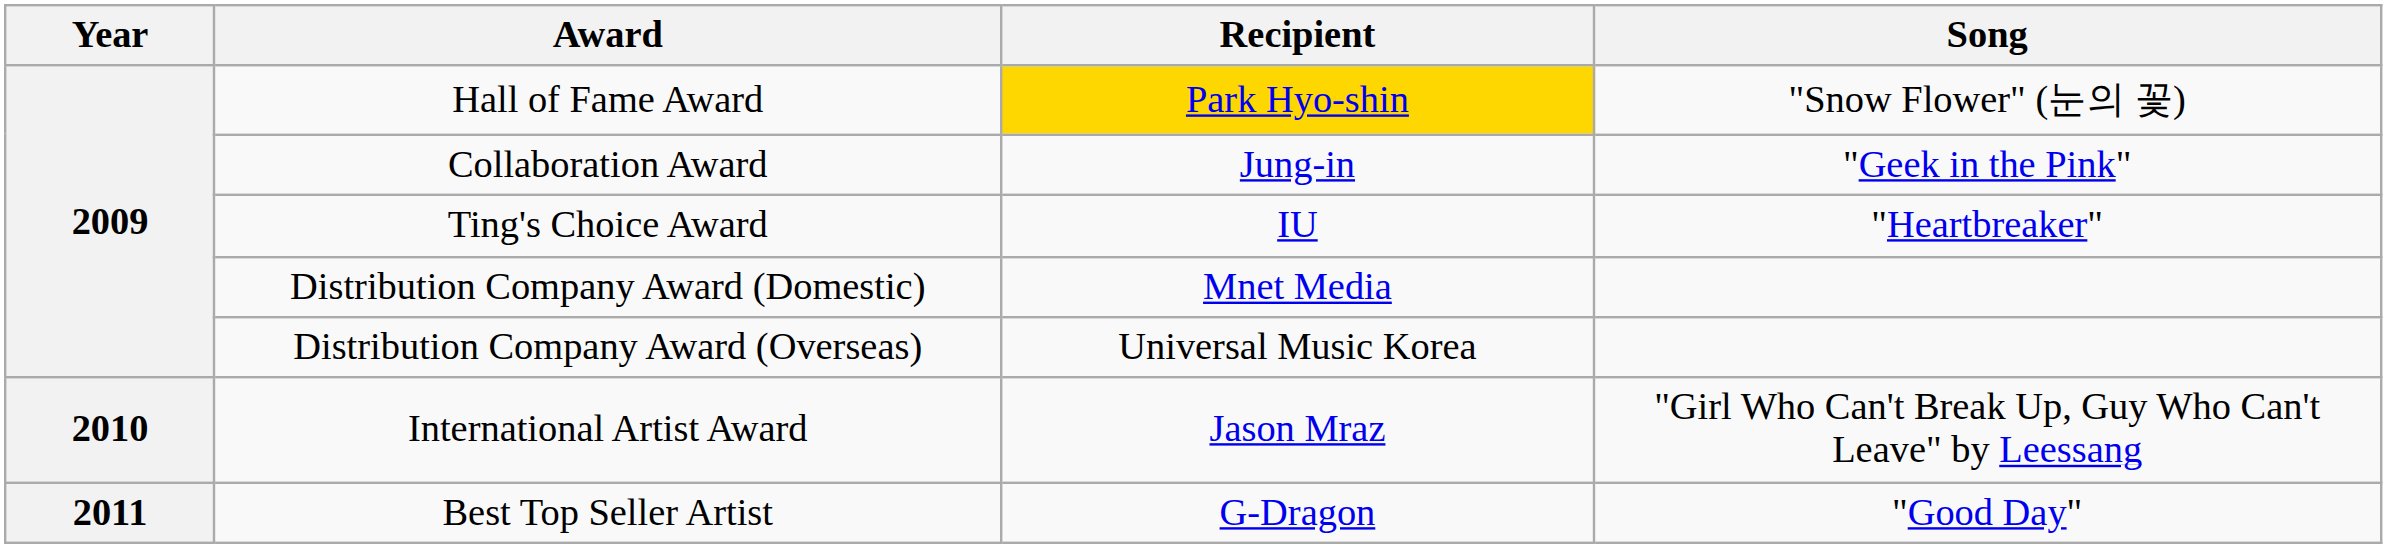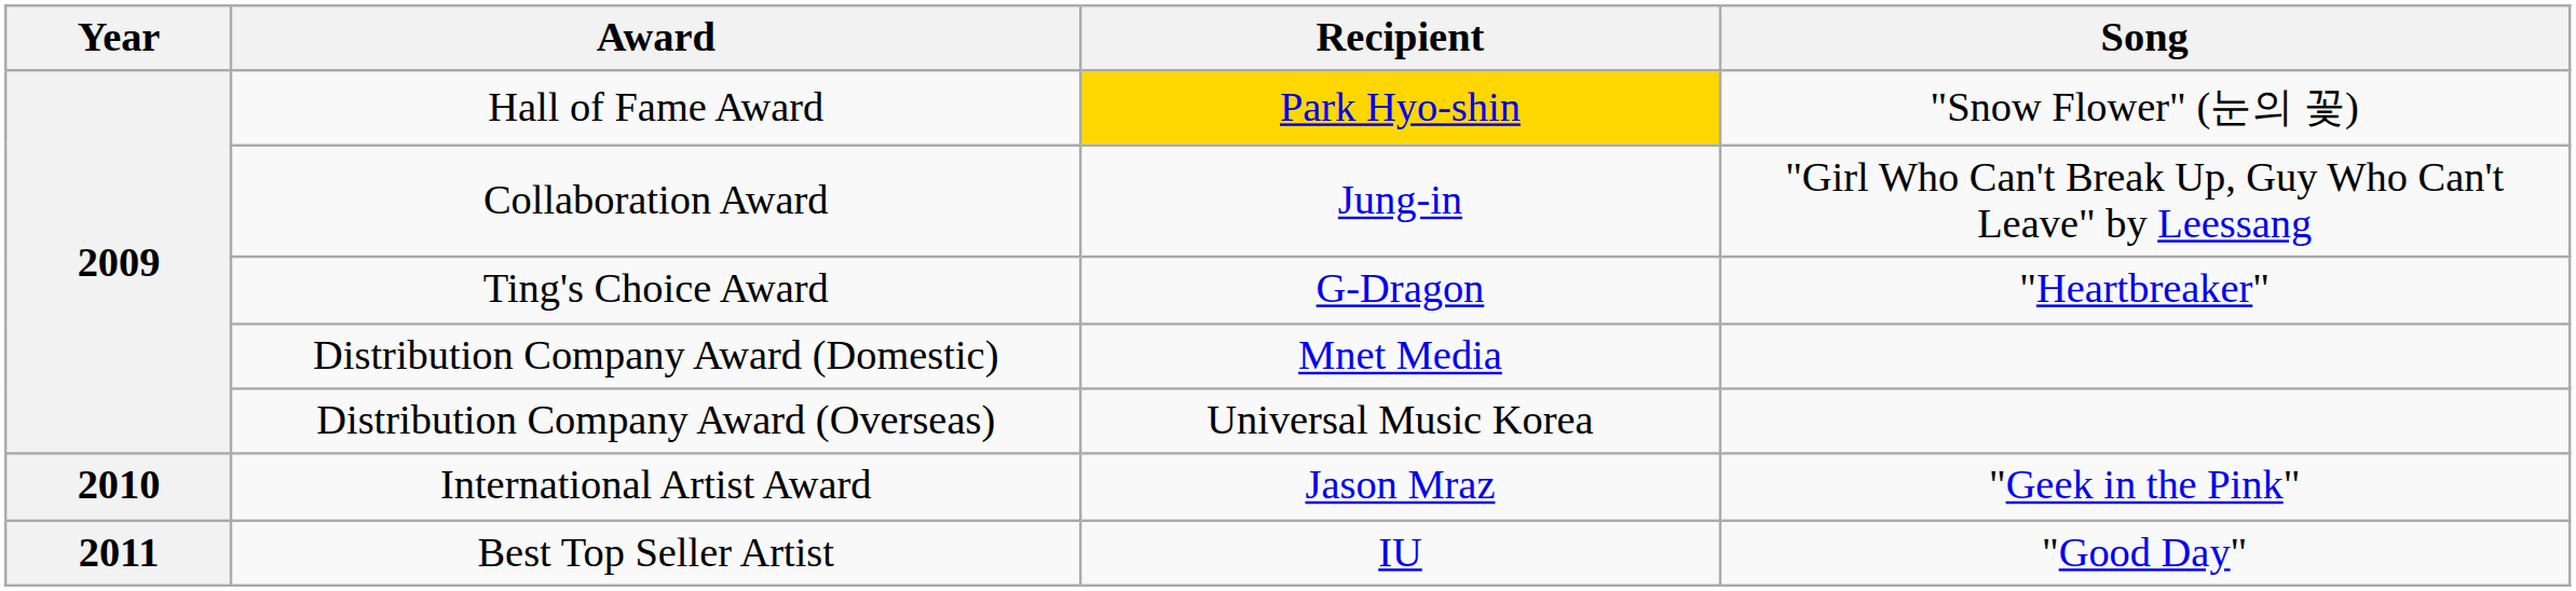 <table class="wikitable plainrowheaders" style="text-align:center;">
 <tr>
 <th style="width:5em;">Year</th>
 <th style="width:20em;">Award</th>
 <th style="width:15em;">Recipient</th>
 <th style="width:20em;">Song</th>
 </tr>
 <tr>
 <th rowspan="5">2009</th>
 <td>Hall of Fame Award</td>
 <td style="background: gold;"><a href='#'>Park Hyo-shin</a></td>
 <td>"Snow Flower" (눈의 꽃)</td>
 </tr>
 <tr>
 <td>Collaboration Award</td>
 <td><a href='#'>Jung-in</a></td>
-<td>"<a href='#'>Geek in the Pink</a>"</td>
+<td>"Girl Who Can't Break Up, Guy Who Can't Leave" by <a href='#'>Leessang</a></td>
 </tr>
 <tr>
 <td>Ting's Choice Award</td>
-<td><a href='#'>IU</a></td>
+<td><a href='#'>G-Dragon</a></td>
 <td>"<a href='#'>Heartbreaker</a>"</td>
 </tr>
 <tr>
 <td>Distribution Company Award (Domestic)</td>
 <td><a href='#'>Mnet Media</a></td>
 <td></td>
 </tr>
 <tr>
 <td>Distribution Company Award (Overseas)</td>
 <td>Universal Music Korea</td>
 <td></td>
 </tr>
 <tr>
 <th>2010</th>
 <td>International Artist Award</td>
 <td><a href='#'>Jason Mraz</a></td>
-<td>"Girl Who Can't Break Up, Guy Who Can't Leave" by <a href='#'>Leessang</a></td>
+<td>"<a href='#'>Geek in the Pink</a>"</td>
 </tr>
 <tr>
 <th>2011</th>
 <td>Best Top Seller Artist</td>
-<td><a href='#'>G-Dragon</a></td>
+<td><a href='#'>IU</a></td>
 <td>"<a href='#'>Good Day</a>"</td>
 </tr>
 </table>
